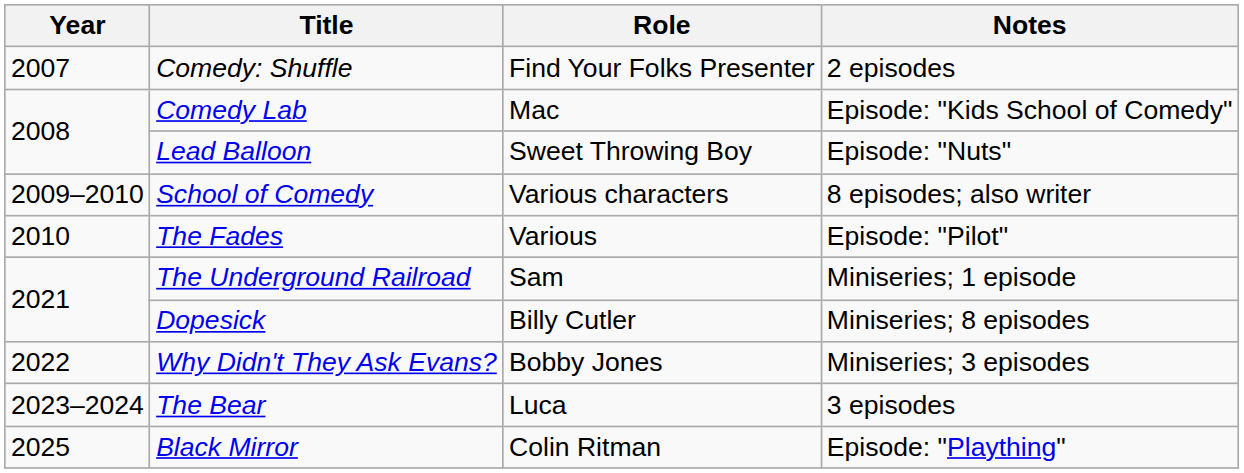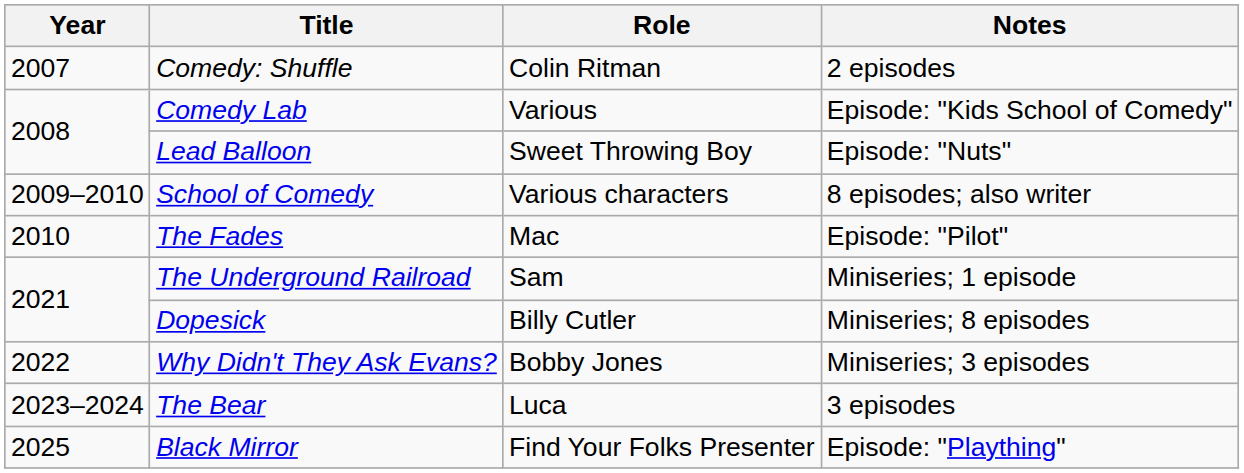 <table class="wikitable">
 <tr>
 <th>Year</th>
 <th>Title</th>
 <th>Role</th>
 <th>Notes</th>
 </tr>
 <tr>
 <td>2007</td>
 <td><em>Comedy: Shuffle</em></td>
-<td>Find Your Folks Presenter</td>
+<td>Colin Ritman</td>
 <td>2 episodes</td>
 </tr>
 <tr>
 <td rowspan="2">2008</td>
 <td><em><a href='#'>Comedy Lab</a></em></td>
-<td>Mac</td>
+<td>Various</td>
 <td>Episode: "Kids School of Comedy"</td>
 </tr>
 <tr>
 <td><em><a href='#'>Lead Balloon</a></em></td>
 <td>Sweet Throwing Boy</td>
 <td>Episode: "Nuts"</td>
 </tr>
 <tr>
 <td>2009–2010</td>
 <td><em><a href='#'>School of Comedy</a></em></td>
 <td>Various characters</td>
 <td>8 episodes; also writer</td>
 </tr>
 <tr>
 <td>2010</td>
 <td><em><a href='#'>The Fades</a></em></td>
-<td>Various</td>
+<td>Mac</td>
 <td>Episode: "Pilot"</td>
 </tr>
 <tr>
 <td rowspan="2">2021</td>
 <td><em><a href='#'>The Underground Railroad</a></em></td>
 <td>Sam</td>
 <td>Miniseries; 1 episode</td>
 </tr>
 <tr>
 <td><em><a href='#'>Dopesick</a></em></td>
 <td>Billy Cutler</td>
 <td>Miniseries; 8 episodes</td>
 </tr>
 <tr>
 <td>2022</td>
 <td><em><a href='#'>Why Didn't They Ask Evans?</a></em></td>
 <td>Bobby Jones</td>
 <td>Miniseries; 3 episodes</td>
 </tr>
 <tr>
 <td>2023–2024</td>
 <td><em><a href='#'>The Bear</a></em></td>
 <td>Luca</td>
 <td>3 episodes</td>
 </tr>
 <tr>
 <td>2025</td>
 <td><em><a href='#'>Black Mirror</a></em></td>
-<td>Colin Ritman</td>
+<td>Find Your Folks Presenter</td>
 <td>Episode: "<a href='#'>Plaything</a>"</td>
 </tr>
 </table>
